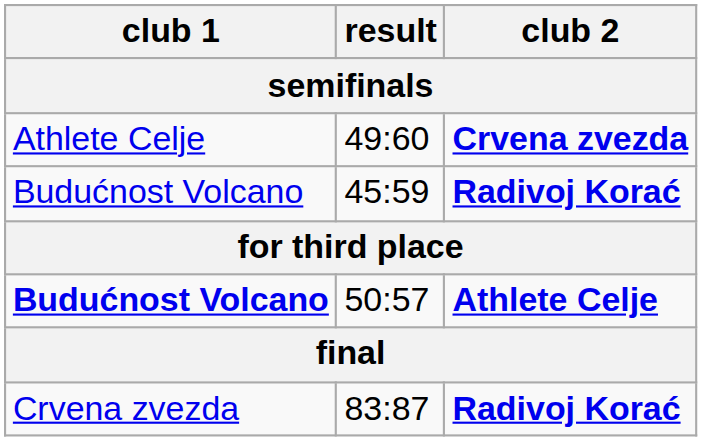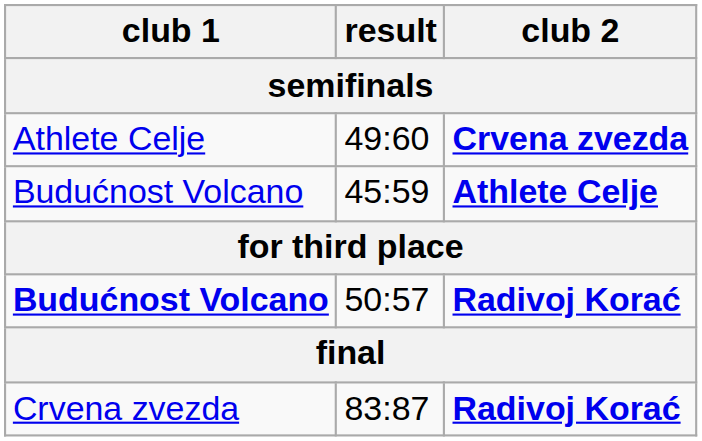 <table class="wikitable">
 <tr>
 <th>club 1</th>
 <th>result</th>
 <th>club 2</th>
 </tr>
 <tr>
 <th colspan="3">semifinals</th>
 </tr>
 <tr>
 <td> <a href='#'>Athlete Celje</a></td>
 <td>49:60</td>
 <td> <strong><a href='#'>Crvena zvezda</a></strong></td>
 </tr>
 <tr>
 <td> <a href='#'>Budućnost Volcano</a></td>
 <td>45:59</td>
-<td> <strong><a href='#'>Radivoj Korać</a></strong></td>
+<td> <strong><a href='#'>Athlete Celje</a></strong></td>
 </tr>
 <tr>
 <th colspan="3">for third place</th>
 </tr>
 <tr>
 <td><strong> <a href='#'>Budućnost Volcano</a></strong></td>
 <td>50:57</td>
-<td> <strong><a href='#'>Athlete Celje</a></strong></td>
+<td> <strong><a href='#'>Radivoj Korać</a></strong></td>
 </tr>
 <tr>
 <th colspan="3">final</th>
 </tr>
 <tr>
 <td> <a href='#'>Crvena zvezda</a></td>
 <td>83:87</td>
 <td> <strong><a href='#'>Radivoj Korać</a></strong></td>
 </tr>
 </table>
